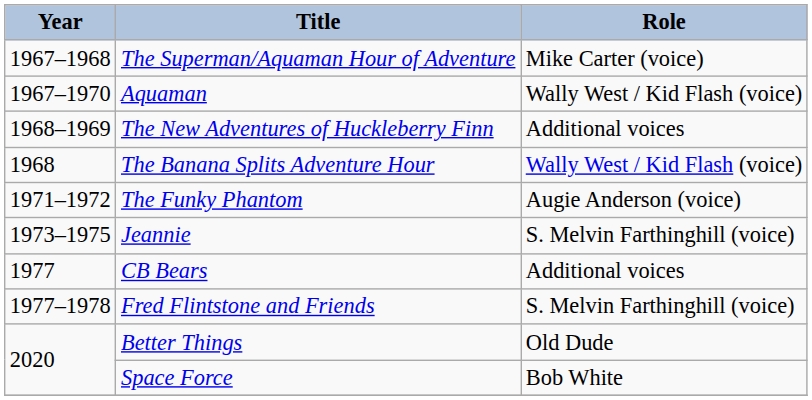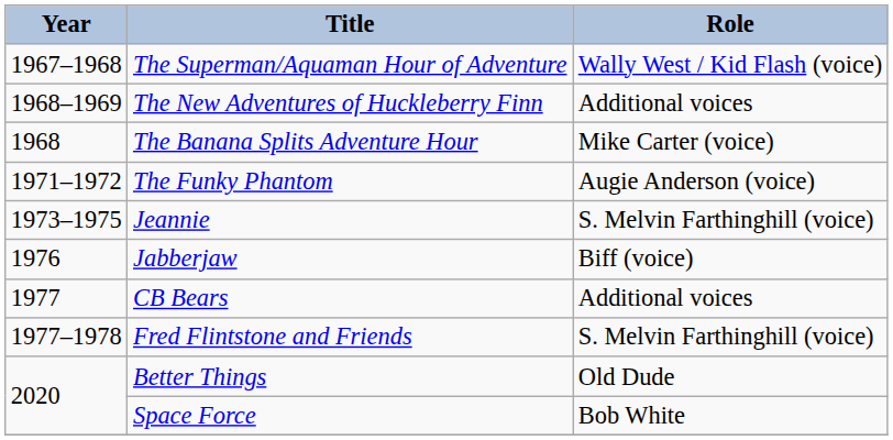 <table class="wikitable">
 <tr>
 <th style="background:#B0C4DE;">Year</th>
 <th style="background:#B0C4DE;">Title</th>
 <th style="background:#B0C4DE;">Role</th>
 </tr>
 <tr>
 <td>1967–1968</td>
 <td><em><a href='#'>The Superman/Aquaman Hour of Adventure</a></em></td>
-<td>Mike Carter (voice)</td>
-</tr>
-<tr>
-<td>1967–1970</td>
-<td><em><a href='#'>Aquaman</a></em></td>
-<td>Wally West / Kid Flash (voice)</td>
+<td><a href='#'>Wally West / Kid Flash</a> (voice)</td>
 </tr>
 <tr>
 <td>1968–1969</td>
 <td><em><a href='#'>The New Adventures of Huckleberry Finn</a></em></td>
 <td>Additional voices</td>
 </tr>
 <tr>
 <td>1968</td>
 <td><em><a href='#'>The Banana Splits Adventure Hour</a></em></td>
-<td><a href='#'>Wally West / Kid Flash</a> (voice)</td>
+<td>Mike Carter (voice)</td>
 </tr>
 <tr>
 <td>1971–1972</td>
 <td><em><a href='#'>The Funky Phantom</a></em></td>
 <td>Augie Anderson (voice)</td>
 </tr>
 <tr>
 <td>1973–1975</td>
 <td><em><a href='#'>Jeannie</a></em></td>
 <td>S. Melvin Farthinghill (voice)</td>
+</tr>
+<tr>
+<td>1976</td>
+<td><em><a href='#'>Jabberjaw</a></em></td>
+<td>Biff (voice)</td>
 </tr>
 <tr>
 <td>1977</td>
 <td><em><a href='#'>CB Bears</a></em></td>
 <td>Additional voices</td>
 </tr>
 <tr>
 <td>1977–1978</td>
 <td><em><a href='#'>Fred Flintstone and Friends</a></em></td>
 <td>S. Melvin Farthinghill (voice)</td>
 </tr>
 <tr>
 <td rowspan="2">2020</td>
 <td><a href='#'><em>Better Things</em></a></td>
 <td>Old Dude</td>
 </tr>
 <tr>
 <td><a href='#'><em>Space Force</em></a></td>
 <td>Bob White</td>
 </tr>
 <tr>
 </tr>
 </table>
